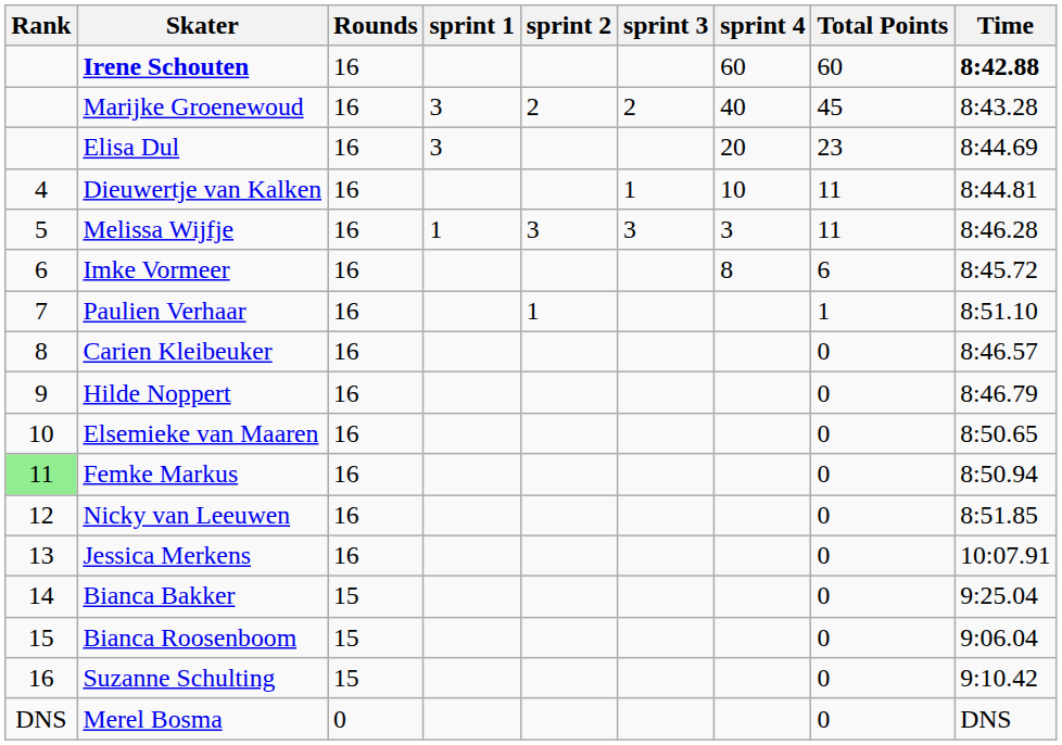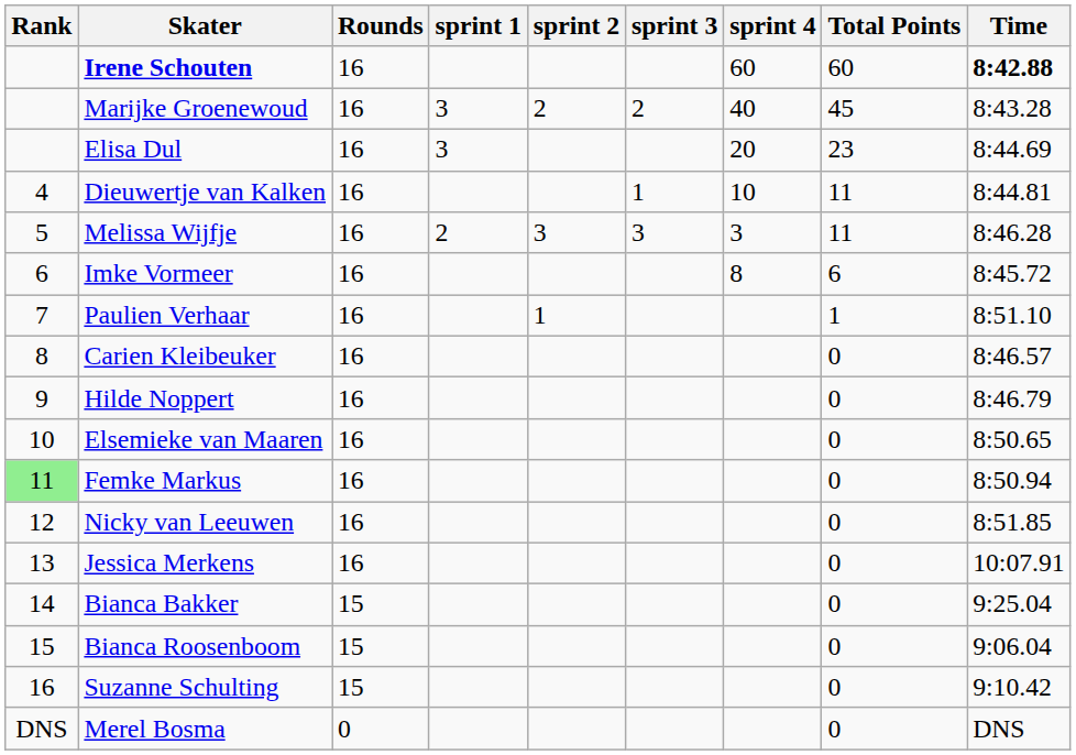 <table class="wikitable">
 <tr>
 <th>Rank</th>
 <th>Skater</th>
 <th>Rounds</th>
 <th>sprint 1</th>
 <th>sprint 2</th>
 <th>sprint 3</th>
 <th>sprint 4</th>
 <th>Total Points</th>
 <th>Time</th>
 </tr>
 <tr>
 <td align="center"></td>
 <td align="left"><strong><a href='#'>Irene Schouten</a></strong></td>
 <td>16</td>
 <td></td>
 <td></td>
 <td></td>
 <td>60</td>
 <td>60</td>
 <td><strong>8:42.88</strong></td>
 </tr>
 <tr>
 <td align="center"></td>
 <td align="left"><a href='#'>Marijke Groenewoud</a></td>
 <td>16</td>
 <td>3</td>
 <td>2</td>
 <td>2</td>
 <td>40</td>
 <td>45</td>
 <td>8:43.28</td>
 </tr>
 <tr>
 <td align="center"></td>
 <td align="left"><a href='#'>Elisa Dul</a></td>
 <td>16</td>
 <td>3</td>
 <td></td>
 <td></td>
 <td>20</td>
 <td>23</td>
 <td>8:44.69</td>
 </tr>
 <tr>
 <td align="center">4</td>
 <td align="left"><a href='#'>Dieuwertje van Kalken</a></td>
 <td>16</td>
 <td></td>
 <td></td>
 <td>1</td>
 <td>10</td>
 <td>11</td>
 <td>8:44.81</td>
 </tr>
 <tr>
 <td align="center">5</td>
 <td align="left"><a href='#'>Melissa Wijfje</a></td>
 <td>16</td>
-<td>1</td>
+<td>2</td>
 <td>3</td>
 <td>3</td>
 <td>3</td>
 <td>11</td>
 <td>8:46.28</td>
 </tr>
 <tr>
 <td align="center">6</td>
 <td align="left"><a href='#'>Imke Vormeer</a></td>
 <td>16</td>
 <td></td>
 <td></td>
 <td></td>
 <td>8</td>
 <td>6</td>
 <td>8:45.72</td>
 </tr>
 <tr>
 <td align="center">7</td>
 <td align="left"><a href='#'>Paulien Verhaar</a></td>
 <td>16</td>
 <td></td>
 <td>1</td>
 <td></td>
 <td></td>
 <td>1</td>
 <td>8:51.10</td>
 </tr>
 <tr>
 <td align="center">8</td>
 <td align="left"><a href='#'>Carien Kleibeuker</a></td>
 <td>16</td>
 <td></td>
 <td></td>
 <td></td>
 <td></td>
 <td>0</td>
 <td>8:46.57</td>
 </tr>
 <tr>
 <td align="center">9</td>
 <td align="left"><a href='#'>Hilde Noppert</a></td>
 <td>16</td>
 <td></td>
 <td></td>
 <td></td>
 <td></td>
 <td>0</td>
 <td>8:46.79</td>
 </tr>
 <tr>
 <td align="center">10</td>
 <td align="left"><a href='#'>Elsemieke van Maaren</a></td>
 <td>16</td>
 <td></td>
 <td></td>
 <td></td>
 <td></td>
 <td>0</td>
 <td>8:50.65</td>
 </tr>
 <tr>
 <td align="center" style="background: lightgreen;">11</td>
 <td align="left"><a href='#'>Femke Markus</a></td>
 <td>16</td>
 <td></td>
 <td></td>
 <td></td>
 <td></td>
 <td>0</td>
 <td>8:50.94</td>
 </tr>
 <tr>
 <td align="center">12</td>
 <td align="left"><a href='#'>Nicky van Leeuwen</a></td>
 <td>16</td>
 <td></td>
 <td></td>
 <td></td>
 <td></td>
 <td>0</td>
 <td>8:51.85</td>
 </tr>
 <tr>
 <td align="center">13</td>
 <td align="left"><a href='#'>Jessica Merkens</a></td>
 <td>16</td>
 <td></td>
 <td></td>
 <td></td>
 <td></td>
 <td>0</td>
 <td>10:07.91</td>
 </tr>
 <tr>
 <td align="center">14</td>
 <td align="left"><a href='#'>Bianca Bakker</a></td>
 <td>15</td>
 <td></td>
 <td></td>
 <td></td>
 <td></td>
 <td>0</td>
 <td>9:25.04</td>
 </tr>
 <tr>
 <td align="center">15</td>
 <td align="left"><a href='#'>Bianca Roosenboom</a></td>
 <td>15</td>
 <td></td>
 <td></td>
 <td></td>
 <td></td>
 <td>0</td>
 <td>9:06.04</td>
 </tr>
 <tr>
 <td align="center">16</td>
 <td align="left"><a href='#'>Suzanne Schulting</a></td>
 <td>15</td>
 <td></td>
 <td></td>
 <td></td>
 <td></td>
 <td>0</td>
 <td>9:10.42</td>
 </tr>
 <tr>
 <td align="center">DNS</td>
 <td align="left"><a href='#'>Merel Bosma</a></td>
 <td>0</td>
 <td></td>
 <td></td>
 <td></td>
 <td></td>
 <td>0</td>
 <td>DNS</td>
 </tr>
 </table>
